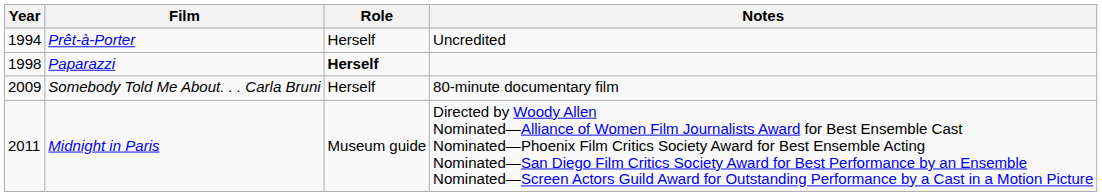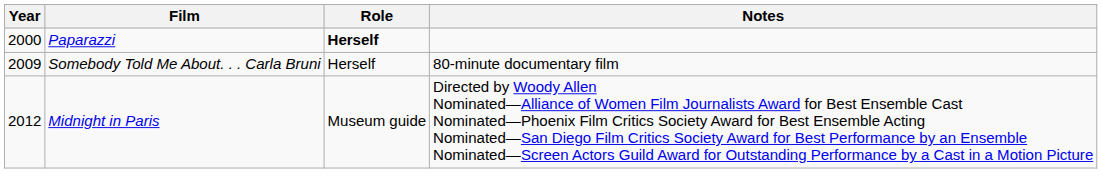 <table class="wikitable">
 <tr style="background:#ccc; text-align:center;">
 <th>Year</th>
 <th>Film</th>
 <th>Role</th>
 <th>Notes</th>
 </tr>
 <tr>
-<td>1994</td>
-<td><em><a href='#'>Prêt-à-Porter</a></em></td>
-<td>Herself</td>
-<td>Uncredited</td>
-</tr>
-<tr>
-<td>1998</td>
+<td>2000</td>
 <td><em><a href='#'>Paparazzi</a></em></td>
 <td><strong>Herself</strong></td>
 <td></td>
 </tr>
 <tr>
 <td>2009</td>
 <td><em>Somebody Told Me About. . . Carla Bruni</em></td>
 <td>Herself</td>
 <td>80-minute documentary film</td>
 </tr>
 <tr>
-<td>2011</td>
+<td>2012</td>
 <td><em><a href='#'>Midnight in Paris</a></em></td>
 <td>Museum guide</td>
 <td>Directed by <a href='#'>Woody Allen</a><br>Nominated—<a href='#'>Alliance of Women Film Journalists Award</a> for Best Ensemble Cast<br>Nominated—Phoenix Film Critics Society Award for Best Ensemble Acting<br>Nominated—<a href='#'>San Diego Film Critics Society Award for Best Performance by an Ensemble</a><br>Nominated—<a href='#'>Screen Actors Guild Award for Outstanding Performance by a Cast in a Motion Picture</a></td>
 </tr>
 </table>
